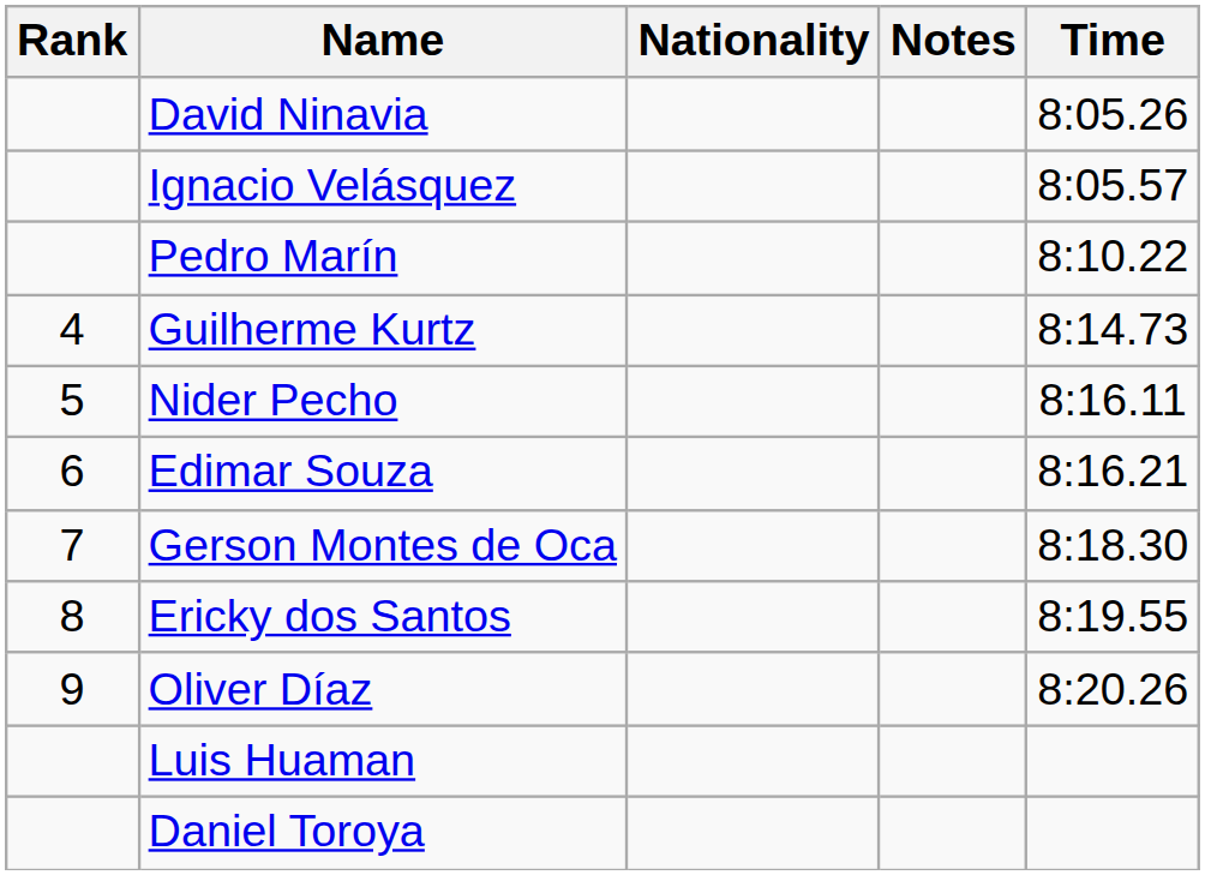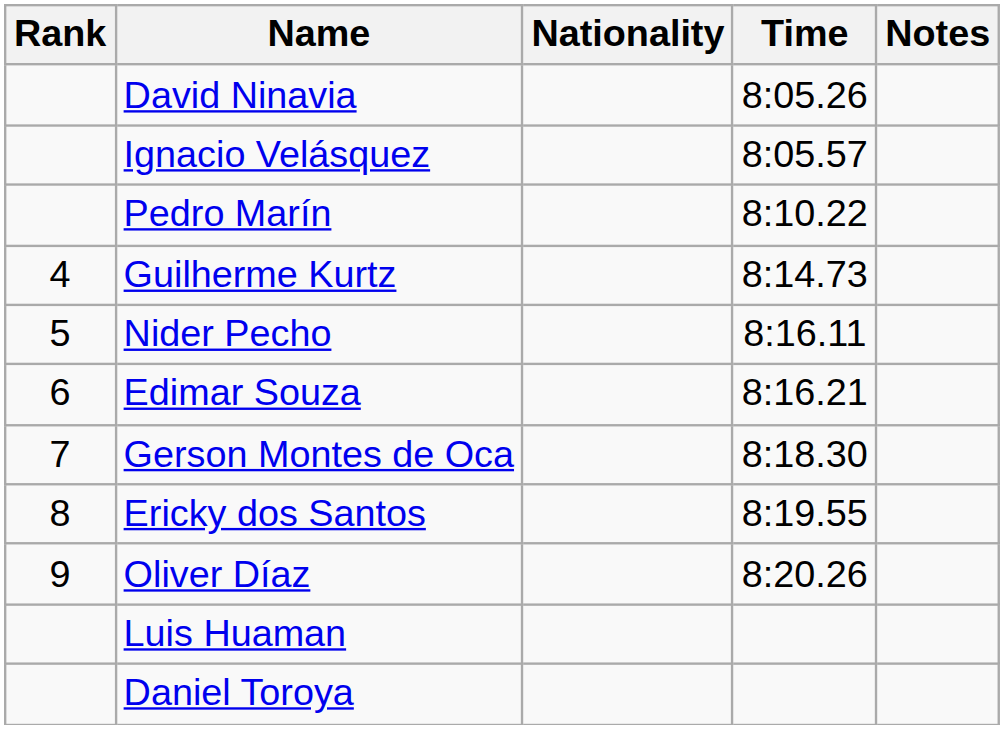 <table class="wikitable sortable" style="text-align:center">
 <tr>
 <th>Rank</th>
 <th>Name</th>
 <th>Nationality</th>
+<th>Time</th>
 <th>Notes</th>
-<th>Time</th>
 </tr>
 <tr>
 <td></td>
 <td align=left><a href='#'>David Ninavia</a></td>
 <td align=left></td>
+<td>8:05.26</td>
 <td></td>
-<td>8:05.26</td>
 </tr>
 <tr>
 <td></td>
 <td align=left><a href='#'>Ignacio Velásquez</a></td>
 <td align=left></td>
+<td>8:05.57</td>
 <td></td>
-<td>8:05.57</td>
 </tr>
 <tr>
 <td></td>
 <td align=left><a href='#'>Pedro Marín</a></td>
 <td align=left></td>
+<td>8:10.22</td>
 <td><strong></strong></td>
-<td>8:10.22</td>
 </tr>
 <tr>
 <td>4</td>
 <td align=left><a href='#'>Guilherme Kurtz</a></td>
 <td align=left></td>
+<td>8:14.73</td>
 <td></td>
-<td>8:14.73</td>
 </tr>
 <tr>
 <td>5</td>
 <td align=left><a href='#'>Nider Pecho</a></td>
 <td align=left></td>
+<td>8:16.11</td>
 <td></td>
-<td>8:16.11</td>
 </tr>
 <tr>
 <td>6</td>
 <td align=left><a href='#'>Edimar Souza</a></td>
 <td align=left></td>
+<td>8:16.21</td>
 <td></td>
-<td>8:16.21</td>
 </tr>
 <tr>
 <td>7</td>
 <td align=left><a href='#'>Gerson Montes de Oca</a></td>
 <td align=left></td>
+<td>8:18.30</td>
 <td></td>
-<td>8:18.30</td>
 </tr>
 <tr>
 <td>8</td>
 <td align=left><a href='#'>Ericky dos Santos</a></td>
 <td align=left></td>
+<td>8:19.55</td>
 <td></td>
-<td>8:19.55</td>
 </tr>
 <tr>
 <td>9</td>
 <td align=left><a href='#'>Oliver Díaz</a></td>
 <td align=left></td>
+<td>8:20.26</td>
 <td><strong></strong></td>
-<td>8:20.26</td>
 </tr>
 <tr>
 <td></td>
 <td align=left><a href='#'>Luis Huaman</a></td>
 <td align=left></td>
 <td></td>
 <td></td>
 </tr>
 <tr>
 <td></td>
 <td align=left><a href='#'>Daniel Toroya</a></td>
 <td align=left></td>
 <td></td>
 <td></td>
 </tr>
 </table>
